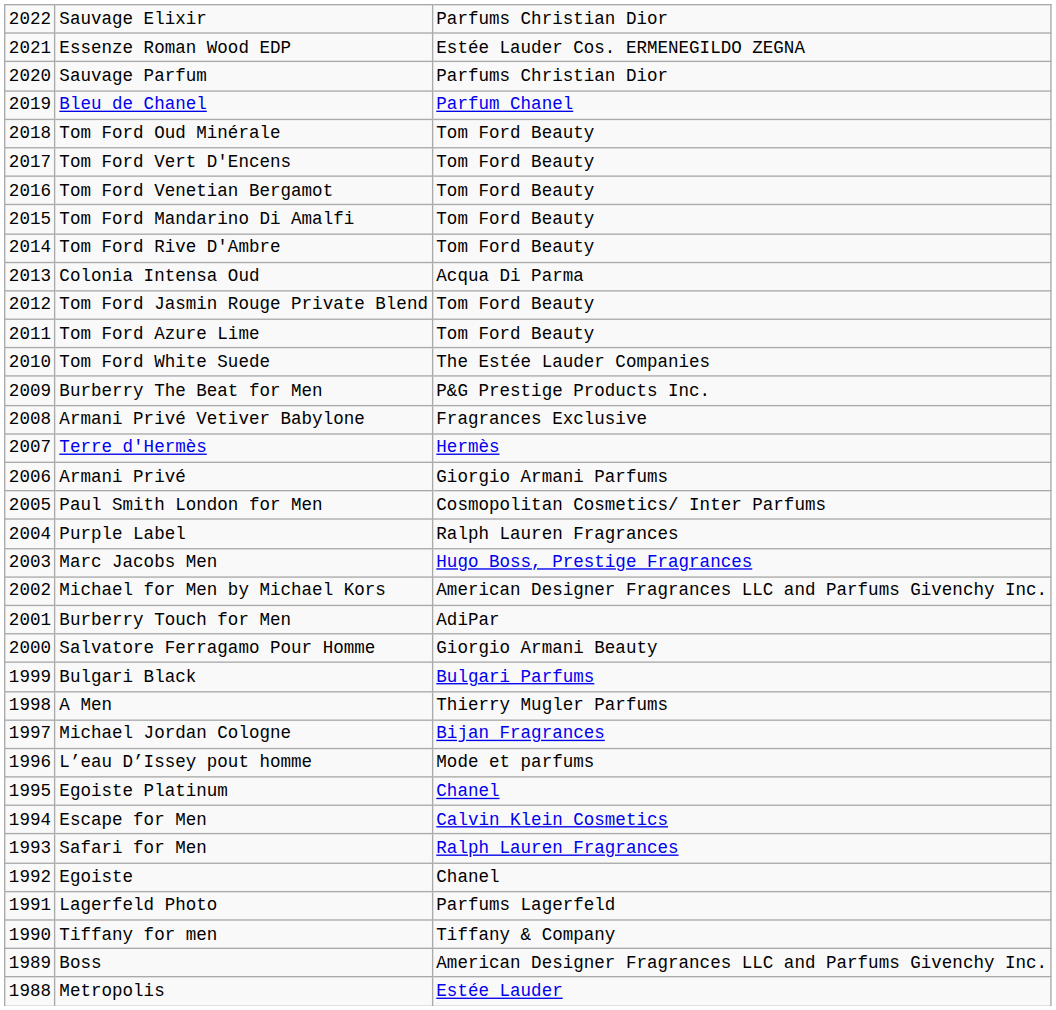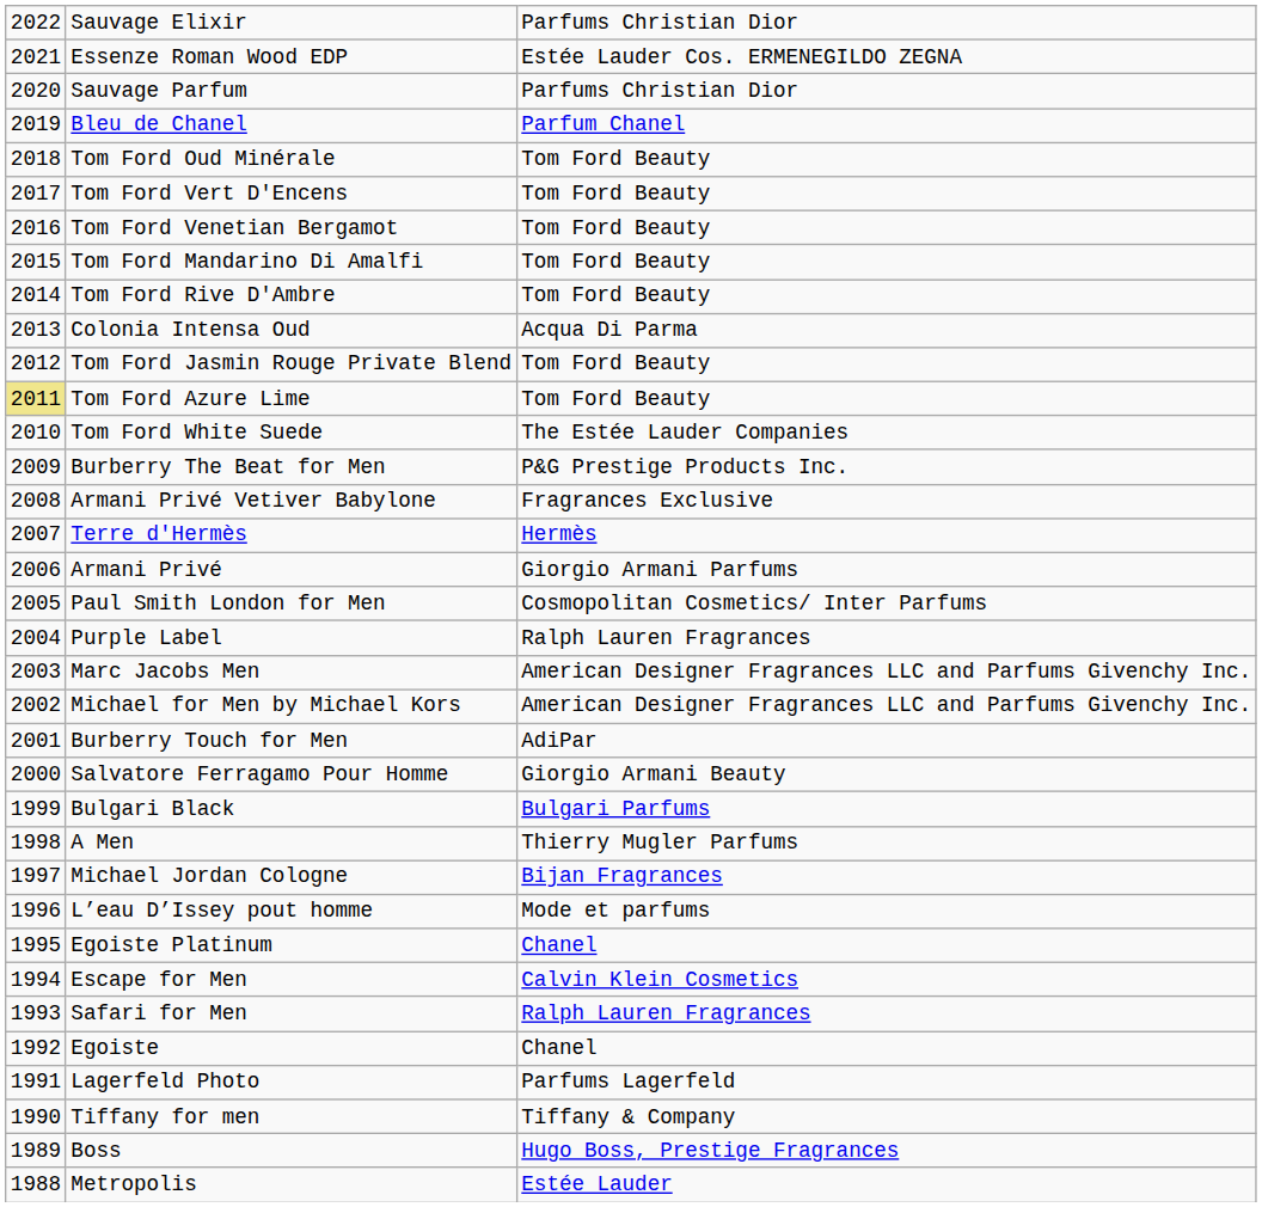 <table class="wikitable sortable">
 <tr>
 <td>2022</td>
 <td>Sauvage Elixir</td>
 <td>Parfums Christian Dior</td>
 </tr>
 <tr>
 <td>2021</td>
 <td>Essenze Roman Wood EDP</td>
 <td>Estée Lauder Cos. ERMENEGILDO ZEGNA</td>
 </tr>
 <tr>
 <td>2020</td>
 <td>Sauvage Parfum</td>
 <td>Parfums Christian Dior</td>
 </tr>
 <tr>
 <td>2019</td>
 <td><a href='#'>Bleu de Chanel</a></td>
 <td><a href='#'>Parfum Chanel</a></td>
 </tr>
 <tr>
 <td>2018</td>
 <td>Tom Ford Oud Minérale</td>
 <td>Tom Ford Beauty</td>
 </tr>
 <tr>
 <td>2017</td>
 <td>Tom Ford Vert D'Encens</td>
 <td>Tom Ford Beauty</td>
 </tr>
 <tr>
 <td>2016</td>
 <td>Tom Ford Venetian Bergamot</td>
 <td>Tom Ford Beauty</td>
 </tr>
 <tr>
 <td>2015</td>
 <td>Tom Ford Mandarino Di Amalfi</td>
 <td>Tom Ford Beauty</td>
 </tr>
 <tr>
 <td>2014</td>
 <td>Tom Ford Rive D'Ambre</td>
 <td>Tom Ford Beauty</td>
 </tr>
 <tr>
 <td>2013</td>
 <td>Colonia Intensa Oud</td>
 <td>Acqua Di Parma</td>
 </tr>
 <tr>
 <td>2012</td>
 <td>Tom Ford Jasmin Rouge Private Blend</td>
 <td>Tom Ford Beauty</td>
 </tr>
 <tr>
-<td>2011</td>
+<td style="background: khaki;">2011</td>
 <td>Tom Ford Azure Lime</td>
 <td>Tom Ford Beauty</td>
 </tr>
 <tr>
 <td>2010</td>
 <td>Tom Ford White Suede</td>
 <td>The Estée Lauder Companies</td>
 </tr>
 <tr>
 <td>2009</td>
 <td>Burberry The Beat for Men</td>
 <td>P&G Prestige Products Inc.</td>
 </tr>
 <tr>
 <td>2008</td>
 <td>Armani Privé Vetiver Babylone</td>
 <td>Fragrances Exclusive</td>
 </tr>
 <tr>
 <td>2007</td>
 <td><a href='#'>Terre d'Hermès</a></td>
 <td><a href='#'>Hermès</a></td>
 </tr>
 <tr>
 <td>2006</td>
 <td>Armani Privé</td>
 <td>Giorgio Armani Parfums</td>
 </tr>
 <tr>
 <td>2005</td>
 <td>Paul Smith London for Men</td>
 <td>Cosmopolitan Cosmetics/ Inter Parfums</td>
 </tr>
 <tr>
 <td>2004</td>
 <td>Purple Label</td>
 <td>Ralph Lauren Fragrances</td>
 </tr>
 <tr>
 <td>2003</td>
 <td>Marc Jacobs Men</td>
-<td><a href='#'>Hugo Boss, Prestige Fragrances</a></td>
+<td>American Designer Fragrances LLC and Parfums Givenchy Inc.</td>
 </tr>
 <tr>
 <td>2002</td>
 <td>Michael for Men by Michael Kors</td>
 <td>American Designer Fragrances LLC and Parfums Givenchy Inc.</td>
 </tr>
 <tr>
 <td>2001</td>
 <td>Burberry Touch for Men</td>
 <td>AdiPar</td>
 </tr>
 <tr>
 <td>2000</td>
 <td>Salvatore Ferragamo Pour Homme</td>
 <td>Giorgio Armani Beauty</td>
 </tr>
 <tr>
 <td>1999</td>
 <td>Bulgari Black</td>
 <td><a href='#'>Bulgari Parfums</a></td>
 </tr>
 <tr>
 <td>1998</td>
 <td>A Men</td>
 <td>Thierry Mugler Parfums</td>
 </tr>
 <tr>
 <td>1997</td>
 <td>Michael Jordan Cologne</td>
 <td><a href='#'>Bijan Fragrances</a></td>
 </tr>
 <tr>
 <td>1996</td>
 <td>L’eau D’Issey pout homme</td>
 <td>Mode et parfums</td>
 </tr>
 <tr>
 <td>1995</td>
 <td>Egoiste Platinum</td>
 <td><a href='#'>Chanel</a></td>
 </tr>
 <tr>
 <td>1994</td>
 <td>Escape for Men</td>
 <td><a href='#'>Calvin Klein Cosmetics</a></td>
 </tr>
 <tr>
 <td>1993</td>
 <td>Safari for Men</td>
 <td><a href='#'>Ralph Lauren Fragrances</a></td>
 </tr>
 <tr>
 <td>1992</td>
 <td>Egoiste</td>
 <td>Chanel</td>
 </tr>
 <tr>
 <td>1991</td>
 <td>Lagerfeld Photo</td>
 <td>Parfums Lagerfeld</td>
 </tr>
 <tr>
 <td>1990</td>
 <td>Tiffany for men</td>
 <td>Tiffany & Company</td>
 </tr>
 <tr>
 <td>1989</td>
 <td>Boss</td>
-<td>American Designer Fragrances LLC and Parfums Givenchy Inc.</td>
+<td><a href='#'>Hugo Boss, Prestige Fragrances</a></td>
 </tr>
 <tr>
 <td>1988</td>
 <td>Metropolis</td>
 <td><a href='#'>Estée Lauder</a></td>
 </tr>
 </table>
